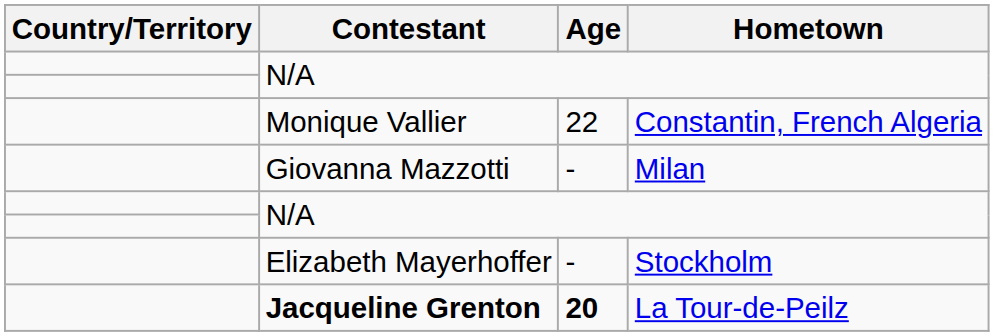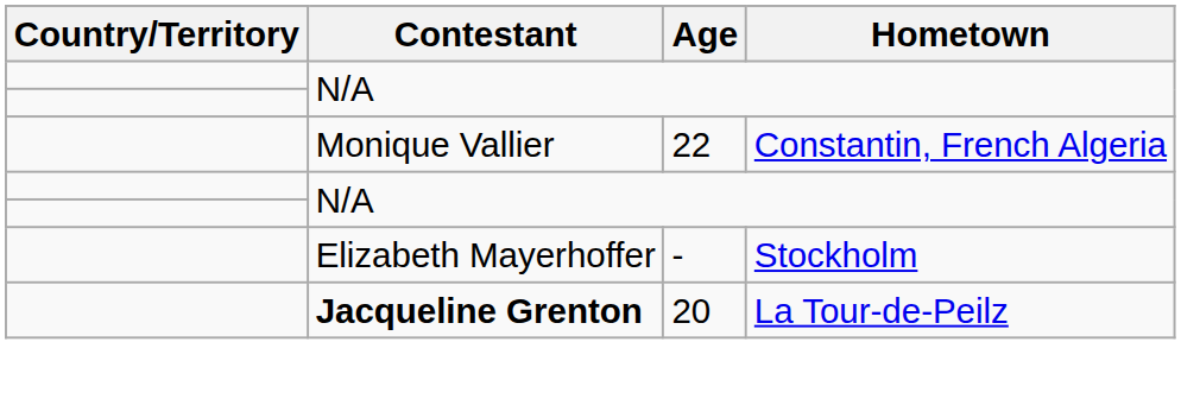 <table class="wikitable sortable" style="font-size: 95%;">
 <tr>
 <th>Country/Territory</th>
 <th>Contestant</th>
 <th>Age</th>
 <th>Hometown</th>
 </tr>
 <tr>
 <td></td>
 <td colspan="3" rowspan="2">N/A</td>
 </tr>
 <tr>
 <td></td>
 </tr>
 <tr>
 <td></td>
 <td>Monique Vallier</td>
 <td>22</td>
 <td><a href='#'>Constantin, French Algeria</a></td>
 </tr>
 <tr>
 <td></td>
-<td>Giovanna Mazzotti</td>
-<td>-</td>
-<td><a href='#'>Milan</a></td>
-</tr>
-<tr>
-<td></td>
 <td colspan="3" rowspan="2">N/A</td>
 </tr>
 <tr>
 <td></td>
 </tr>
 <tr>
 <td></td>
 <td>Elizabeth Mayerhoffer</td>
 <td>-</td>
 <td><a href='#'>Stockholm</a></td>
 </tr>
 <tr>
 <td><strong></strong></td>
 <td><strong>Jacqueline Grenton</strong></td>
-<td><strong>20</strong></td>
+<td>20</td>
 <td><a href='#'>La Tour-de-Peilz</a></td>
 </tr>
 </table>
